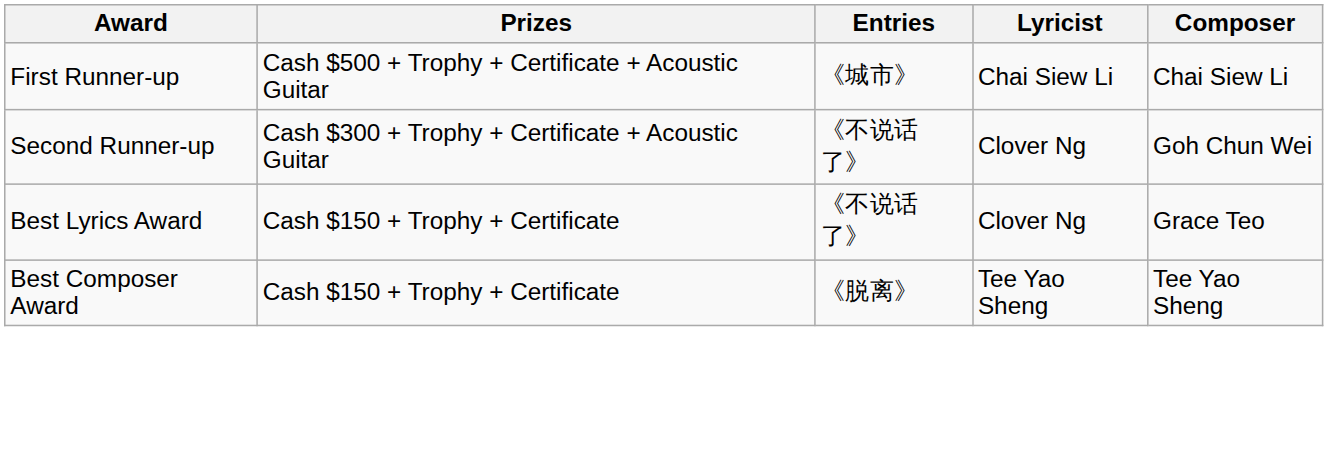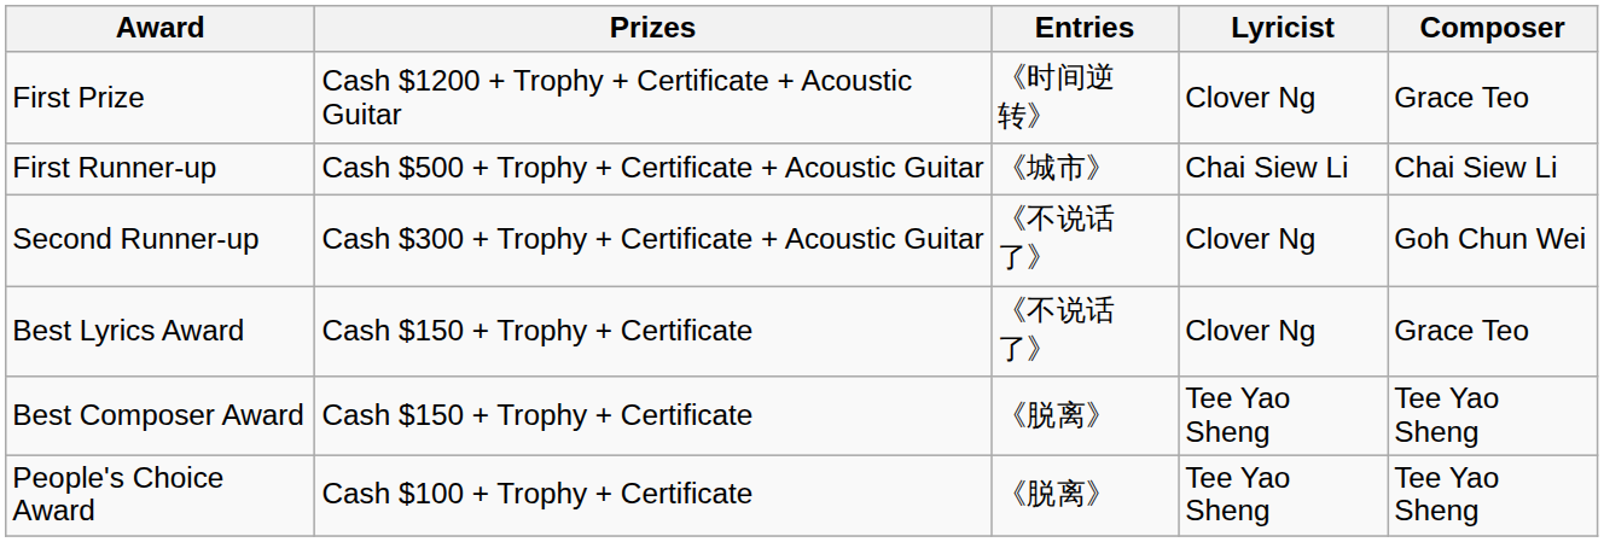 <table class="wikitable sortable">
 <tr>
 <th>Award</th>
 <th>Prizes</th>
 <th>Entries</th>
 <th>Lyricist</th>
 <th>Composer</th>
+</tr>
+<tr>
+<td>First Prize</td>
+<td>Cash $1200 + Trophy + Certificate + Acoustic Guitar</td>
+<td>《时间逆转》</td>
+<td>Clover Ng</td>
+<td>Grace Teo</td>
 </tr>
 <tr>
 <td>First Runner-up</td>
 <td>Cash $500 + Trophy + Certificate + Acoustic Guitar</td>
 <td>《城市》</td>
 <td>Chai Siew Li</td>
 <td>Chai Siew Li</td>
 </tr>
 <tr>
 <td>Second Runner-up</td>
 <td>Cash $300 + Trophy + Certificate + Acoustic Guitar</td>
 <td>《不说话了》</td>
 <td>Clover Ng</td>
 <td>Goh Chun Wei</td>
 </tr>
 <tr>
 <td>Best Lyrics Award</td>
 <td>Cash $150 + Trophy + Certificate</td>
 <td>《不说话了》</td>
 <td>Clover Ng</td>
 <td>Grace Teo</td>
 </tr>
 <tr>
 <td>Best Composer Award</td>
 <td>Cash $150 + Trophy + Certificate</td>
 <td>《脱离》</td>
 <td>Tee Yao Sheng</td>
 <td>Tee Yao Sheng</td>
 </tr>
+<tr>
+<td>People's Choice Award</td>
+<td>Cash $100 + Trophy + Certificate</td>
+<td>《脱离》</td>
+<td>Tee Yao Sheng</td>
+<td>Tee Yao Sheng</td>
+</tr>
 </table>
